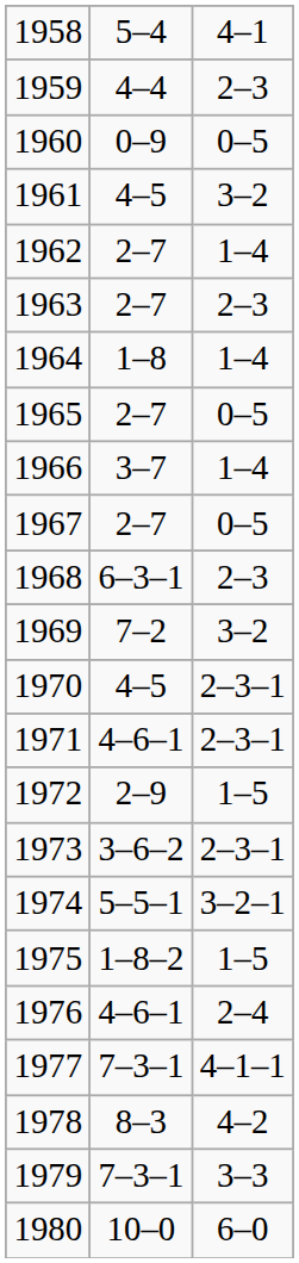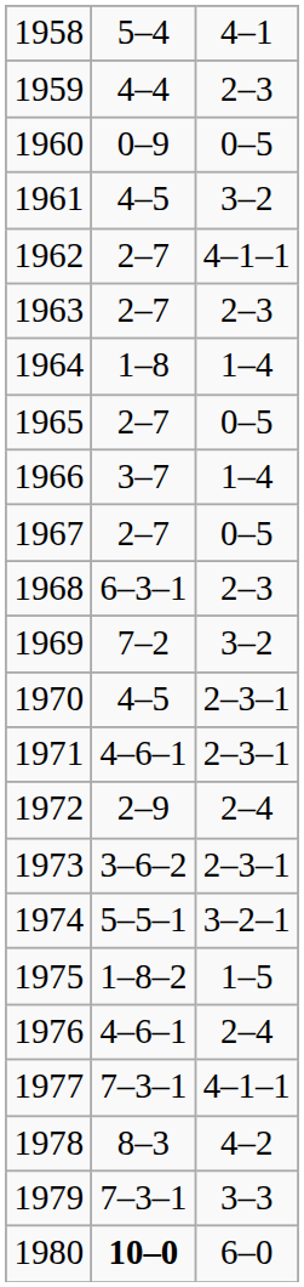 <table class="wikitable" style="text-align:center;">
 <tr>
 <td>1958</td>
 <td>5–4</td>
 <td>4–1</td>
 </tr>
 <tr>
 <td>1959</td>
 <td>4–4</td>
 <td>2–3</td>
 </tr>
 <tr>
 <td>1960</td>
 <td>0–9</td>
 <td>0–5</td>
 </tr>
 <tr>
 <td>1961</td>
 <td>4–5</td>
 <td>3–2</td>
 </tr>
 <tr>
 <td>1962</td>
 <td>2–7</td>
-<td>1–4</td>
+<td>4–1–1</td>
 </tr>
 <tr>
 <td>1963</td>
 <td>2–7</td>
 <td>2–3</td>
 </tr>
 <tr>
 <td>1964</td>
 <td>1–8</td>
 <td>1–4</td>
 </tr>
 <tr>
 <td>1965</td>
 <td>2–7</td>
 <td>0–5</td>
 </tr>
 <tr>
 <td>1966</td>
 <td>3–7</td>
 <td>1–4</td>
 </tr>
 <tr>
 <td>1967</td>
 <td>2–7</td>
 <td>0–5</td>
 </tr>
 <tr>
 <td>1968</td>
 <td>6–3–1</td>
 <td>2–3</td>
 </tr>
 <tr>
 <td>1969</td>
 <td>7–2</td>
 <td>3–2</td>
 </tr>
 <tr>
 <td>1970</td>
 <td>4–5</td>
 <td>2–3–1</td>
 </tr>
 <tr>
 <td>1971</td>
 <td>4–6–1</td>
 <td>2–3–1</td>
 </tr>
 <tr>
 <td>1972</td>
 <td>2–9</td>
-<td>1–5</td>
+<td>2–4</td>
 </tr>
 <tr>
 <td>1973</td>
 <td>3–6–2</td>
 <td>2–3–1</td>
 </tr>
 <tr>
 <td>1974</td>
 <td>5–5–1</td>
 <td>3–2–1</td>
 </tr>
 <tr>
 <td>1975</td>
 <td>1–8–2</td>
 <td>1–5</td>
 </tr>
 <tr>
 <td>1976</td>
 <td>4–6–1</td>
 <td>2–4</td>
 </tr>
 <tr>
 <td>1977</td>
 <td>7–3–1</td>
 <td>4–1–1</td>
 </tr>
 <tr>
 <td>1978</td>
 <td>8–3</td>
 <td>4–2</td>
 </tr>
 <tr>
 <td>1979</td>
 <td>7–3–1</td>
 <td>3–3</td>
 </tr>
 <tr>
 <td>1980</td>
-<td>10–0</td>
+<td><strong>10–0</strong></td>
 <td>6–0</td>
 </tr>
 </table>
